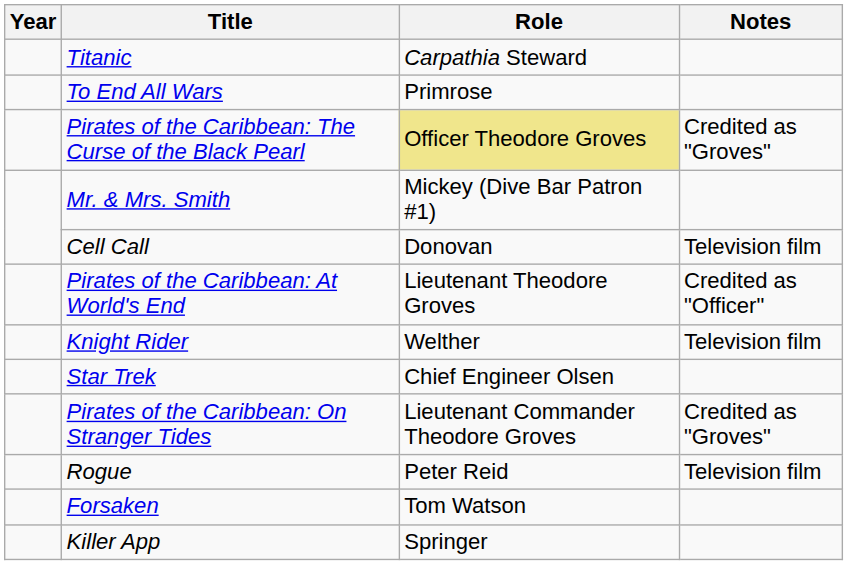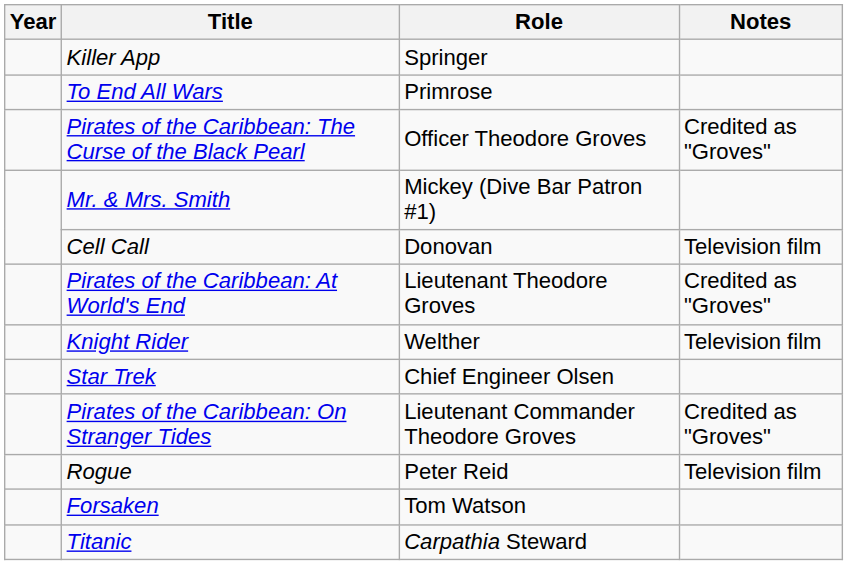 <table class="wikitable sortable">
 <tr>
 <th>Year</th>
 <th>Title</th>
 <th>Role</th>
 <th class="unsortable">Notes</th>
 </tr>
 <tr>
 <td></td>
-<td><em><a href='#'>Titanic</a></em></td>
-<td><em>Carpathia</em> Steward</td>
+<td><em>Killer App</em></td>
+<td>Springer</td>
 <td></td>
 </tr>
 <tr>
 <td></td>
 <td><em><a href='#'>To End All Wars</a></em></td>
 <td>Primrose</td>
 <td></td>
 </tr>
 <tr>
 <td></td>
 <td><em><a href='#'>Pirates of the Caribbean: The Curse of the Black Pearl</a></em></td>
-<td style="background: khaki;">Officer Theodore Groves</td>
+<td>Officer Theodore Groves</td>
 <td>Credited as "Groves"</td>
 </tr>
 <tr>
 <td rowspan="2"></td>
 <td><em><a href='#'>Mr. & Mrs. Smith</a></em></td>
 <td>Mickey (Dive Bar Patron #1)</td>
 <td></td>
 </tr>
 <tr>
 <td><em>Cell Call</em></td>
 <td>Donovan</td>
 <td>Television film</td>
 </tr>
 <tr>
 <td></td>
 <td><em><a href='#'>Pirates of the Caribbean: At World's End</a></em></td>
 <td>Lieutenant Theodore Groves</td>
-<td>Credited as "Officer"</td>
+<td>Credited as "Groves"</td>
 </tr>
 <tr>
 <td></td>
 <td><em><a href='#'>Knight Rider</a></em></td>
 <td>Welther</td>
 <td>Television film</td>
 </tr>
 <tr>
 <td></td>
 <td><em><a href='#'>Star Trek</a></em></td>
 <td>Chief Engineer Olsen</td>
 <td></td>
 </tr>
 <tr>
 <td></td>
 <td><em><a href='#'>Pirates of the Caribbean: On Stranger Tides</a></em></td>
 <td>Lieutenant Commander Theodore Groves</td>
 <td>Credited as "Groves"</td>
 </tr>
 <tr>
 <td></td>
 <td><em>Rogue</em></td>
 <td>Peter Reid</td>
 <td>Television film</td>
 </tr>
 <tr>
 <td></td>
 <td><em><a href='#'>Forsaken</a></em></td>
 <td>Tom Watson</td>
 <td></td>
 </tr>
 <tr>
 <td></td>
-<td><em>Killer App</em></td>
-<td>Springer</td>
+<td><em><a href='#'>Titanic</a></em></td>
+<td><em>Carpathia</em> Steward</td>
 <td></td>
 </tr>
 </table>
